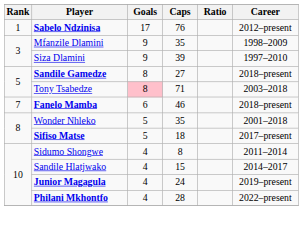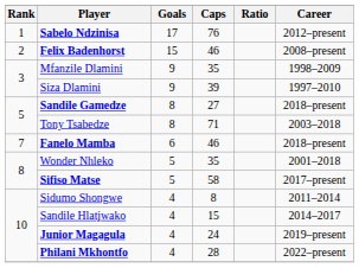 <table class="wikitable sortable" style="text-align:center;">
 <tr>
 </tr>
 <tr>
 <th width=30px>Rank</th>
 <th style="width:150px;">Player</th>
 <th width=50px>Goals</th>
 <th width=50px>Caps</th>
 <th width=50px>Ratio</th>
 <th style="width:100px;">Career</th>
 </tr>
 <tr>
 <td>1</td>
 <td style="text-align:left;"><strong><a href='#'>Sabelo Ndzinisa</a></strong></td>
 <td>17</td>
 <td>76</td>
 <td></td>
 <td>2012–present</td>
+</tr>
+<tr>
+<td>2</td>
+<td align="left"><strong><a href='#'>Felix Badenhorst</a></strong></td>
+<td>15</td>
+<td>46</td>
+<td></td>
+<td>2008–present</td>
 </tr>
 <tr>
 <td rowspan=2>3</td>
 <td style="text-align:left;"><a href='#'>Mfanzile Dlamini</a></td>
 <td>9</td>
 <td>35</td>
 <td></td>
 <td>1998–2009</td>
 </tr>
 <tr>
 <td style="text-align:left;"><a href='#'>Siza Dlamini</a></td>
 <td>9</td>
 <td>39</td>
 <td></td>
 <td>1997–2010</td>
 </tr>
 <tr>
 <td rowspan=2>5</td>
 <td style="text-align:left;"><strong><a href='#'>Sandile Gamedze</a></strong></td>
 <td>8</td>
 <td>27</td>
 <td></td>
 <td>2018–present</td>
 </tr>
 <tr>
 <td style="text-align:left;"><a href='#'>Tony Tsabedze</a></td>
-<td style="background: pink;">8</td>
+<td>8</td>
 <td>71</td>
 <td></td>
 <td>2003–2018</td>
 </tr>
 <tr>
 <td>7</td>
 <td style="text-align:left;"><strong><a href='#'>Fanelo Mamba</a></strong></td>
 <td>6</td>
 <td>46</td>
 <td></td>
 <td>2018–present</td>
 </tr>
 <tr>
 <td rowspan=2>8</td>
 <td style="text-align:left;"><a href='#'>Wonder Nhleko</a></td>
 <td>5</td>
 <td>35</td>
 <td></td>
 <td>2001–2018</td>
 </tr>
 <tr>
 <td style="text-align:left;"><strong><a href='#'>Sifiso Matse</a></strong></td>
 <td>5</td>
-<td>18</td>
+<td>58</td>
 <td></td>
 <td>2017–present</td>
 </tr>
 <tr>
 <td rowspan=4>10</td>
 <td style="text-align:left;"><a href='#'>Sidumo Shongwe</a></td>
 <td>4</td>
 <td>8</td>
 <td></td>
 <td>2011–2014</td>
 </tr>
 <tr>
 <td style="text-align:left;"><a href='#'>Sandile Hlatjwako</a></td>
 <td>4</td>
 <td>15</td>
 <td></td>
 <td>2014–2017</td>
 </tr>
 <tr>
 <td style="text-align:left;"><strong><a href='#'>Junior Magagula</a></strong></td>
 <td>4</td>
 <td>24</td>
 <td></td>
 <td>2019–present</td>
 </tr>
 <tr>
 <td style="text-align:left;"><strong><a href='#'>Philani Mkhontfo</a></strong></td>
 <td>4</td>
 <td>28</td>
 <td></td>
 <td>2022–present</td>
 </tr>
 <tr>
 </tr>
 </table>
